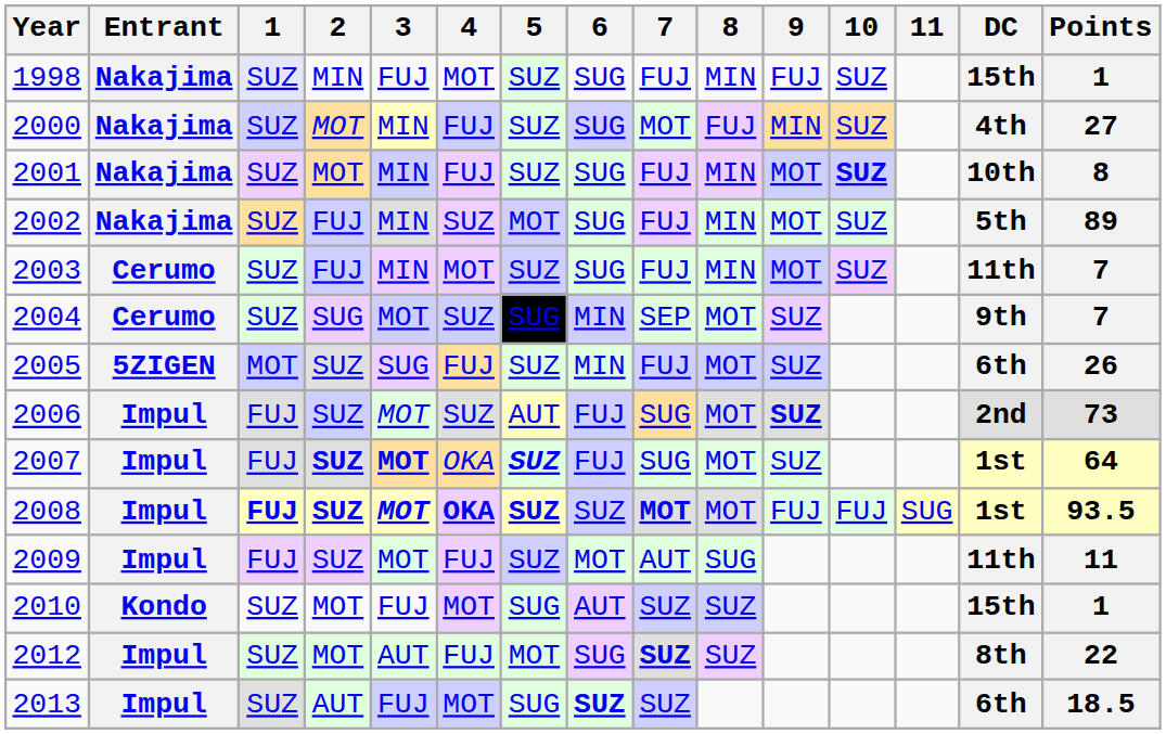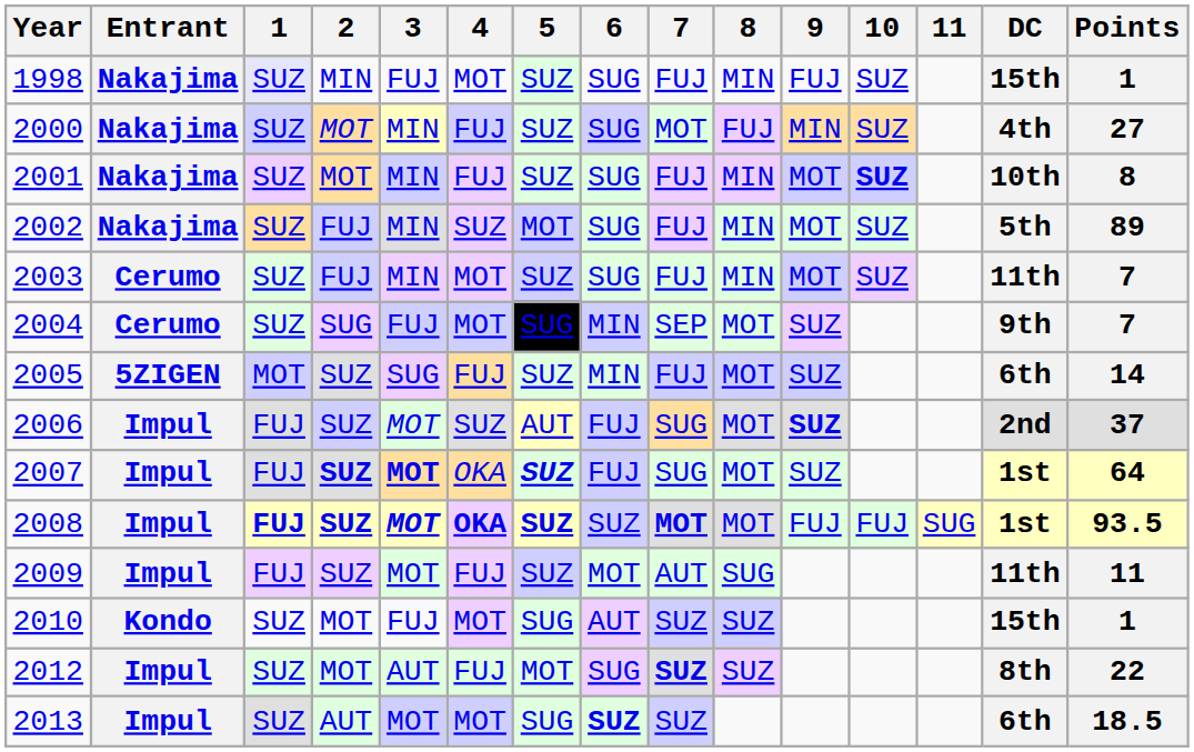 <table class="wikitable" style="text-align:center; font-size:90%">
 <tr>
 <th>Year</th>
 <th>Entrant</th>
 <th>1</th>
 <th>2</th>
 <th>3</th>
 <th>4</th>
 <th>5</th>
 <th>6</th>
 <th>7</th>
 <th>8</th>
 <th>9</th>
 <th>10</th>
 <th>11</th>
 <th>DC</th>
 <th>Points</th>
 </tr>
 <tr>
 <td><a href='#'>1998</a></td>
 <th><a href='#'>Nakajima</a></th>
 <td style="background: lavender;"><a href='#'>SUZ</a></td>
 <td><a href='#'>MIN</a></td>
 <td><a href='#'>FUJ</a></td>
 <td><a href='#'>MOT</a></td>
 <td style="background:#DFFFDF;"><a href='#'>SUZ</a><br></td>
 <td><a href='#'>SUG</a></td>
 <td><a href='#'>FUJ</a></td>
 <td><a href='#'>MIN</a></td>
 <td><a href='#'>FUJ</a></td>
 <td><a href='#'>SUZ</a></td>
 <td></td>
 <th>15th</th>
 <th>1</th>
 </tr>
 <tr>
 <td><a href='#'>2000</a></td>
 <th><a href='#'>Nakajima</a></th>
 <td style="background:#CFCFFF;"><a href='#'>SUZ</a><br></td>
 <td style="background:#FFDF9F;"><em><a href='#'>MOT</a></em><br></td>
 <td style="background:#FFFFBF;"><a href='#'>MIN</a><br></td>
 <td style="background:#CFCFFF;"><a href='#'>FUJ</a><br></td>
 <td style="background:#DFFFDF;"><a href='#'>SUZ</a><br></td>
 <td style="background:#CFCFFF;"><a href='#'>SUG</a><br></td>
 <td style="background:#DFFFDF;"><a href='#'>MOT</a><br></td>
 <td style="background:#EFCFFF;"><a href='#'>FUJ</a><br></td>
 <td style="background:#FFDF9F;"><a href='#'>MIN</a><br></td>
 <td style="background:#FFDF9F;"><a href='#'>SUZ</a><br></td>
 <td></td>
 <th>4th</th>
 <th>27</th>
 </tr>
 <tr>
 <td><a href='#'>2001</a></td>
 <th><a href='#'>Nakajima</a></th>
 <td style="background:#EFCFFF;"><a href='#'>SUZ</a><br></td>
 <td style="background:#FFDF9F;"><a href='#'>MOT</a><br></td>
 <td style="background:#CFCFFF;"><a href='#'>MIN</a><br></td>
 <td style="background:#EFCFFF;"><a href='#'>FUJ</a><br></td>
 <td style="background:#DFFFDF;"><a href='#'>SUZ</a><br></td>
 <td style="background:#DFFFDF;"><a href='#'>SUG</a><br></td>
 <td style="background:#EFCFFF;"><a href='#'>FUJ</a><br></td>
 <td style="background:#EFCFFF;"><a href='#'>MIN</a><br></td>
 <td style="background:#CFCFFF;"><a href='#'>MOT</a><br></td>
 <td style="background:#CFCFFF;"><strong><a href='#'>SUZ</a></strong><br></td>
 <td></td>
 <th>10th</th>
 <th>8</th>
 </tr>
 <tr>
 <td><a href='#'>2002</a></td>
 <th><a href='#'>Nakajima</a></th>
 <td style="background:#FFDF9F;"><a href='#'>SUZ</a><br></td>
 <td style="background:#CFCFFF;"><a href='#'>FUJ</a><br></td>
 <td style="background:#DFDFDF;"><a href='#'>MIN</a><br></td>
 <td style="background:#EFCFFF;"><a href='#'>SUZ</a><br></td>
 <td style="background:#CFCFFF;"><a href='#'>MOT</a><br></td>
 <td style="background:#DFFFDF;"><a href='#'>SUG</a><br></td>
 <td style="background:#EFCFFF;"><a href='#'>FUJ</a><br></td>
 <td style="background:#DFFFDF;"><a href='#'>MIN</a><br></td>
 <td style="background:#DFFFDF;"><a href='#'>MOT</a><br></td>
 <td style="background:#DFFFDF;"><a href='#'>SUZ</a><br></td>
 <td></td>
 <th>5th</th>
 <th>89</th>
 </tr>
 <tr>
 <td><a href='#'>2003</a></td>
 <th><a href='#'>Cerumo</a></th>
 <td style="background:#DFFFDF;"><a href='#'>SUZ</a><br></td>
 <td style="background:#CFCFFF;"><a href='#'>FUJ</a><br></td>
 <td style="background:#EFCFFF;"><a href='#'>MIN</a><br></td>
 <td style="background:#EFCFFF;"><a href='#'>MOT</a><br></td>
 <td style="background:#CFCFFF;"><a href='#'>SUZ</a><br></td>
 <td style="background:#DFFFDF;"><a href='#'>SUG</a><br></td>
 <td style="background:#DFFFDF;"><a href='#'>FUJ</a><br></td>
 <td style="background:#DFFFDF;"><a href='#'>MIN</a><br></td>
 <td style="background:#CFCFFF;"><a href='#'>MOT</a><br></td>
 <td style="background:#EFCFFF;"><a href='#'>SUZ</a><br></td>
 <td></td>
 <th>11th</th>
 <th>7</th>
 </tr>
 <tr>
 <td><a href='#'>2004</a></td>
 <th><a href='#'>Cerumo</a></th>
 <td style="background:#DFFFDF;"><a href='#'>SUZ</a><br></td>
 <td style="background:#EFCFFF;"><a href='#'>SUG</a><br></td>
+<td style="background:#CFCFFF;"><a href='#'>FUJ</a><br></td>
 <td style="background:#CFCFFF;"><a href='#'>MOT</a><br></td>
-<td style="background:#CFCFFF;"><a href='#'>SUZ</a><br></td>
 <td style="background:#000; color:#fff;"><a href='#'><span>SUG</span></a><br></td>
 <td style="background:#CFCFFF;"><a href='#'>MIN</a><br></td>
 <td style="background:#DFFFDF;"><a href='#'>SEP</a><br></td>
 <td style="background:#DFFFDF;"><a href='#'>MOT</a><br></td>
 <td style="background:#EFCFFF;"><a href='#'>SUZ</a><br></td>
 <td></td>
 <td></td>
 <th>9th</th>
 <th>7</th>
 </tr>
 <tr>
 <td><a href='#'>2005</a></td>
 <th><a href='#'>5ZIGEN</a></th>
 <td style="background:#CFCFFF;"><a href='#'>MOT</a><br></td>
 <td style="background:#DFDFDF;"><a href='#'>SUZ</a><br></td>
 <td style="background:#EFCFFF;"><a href='#'>SUG</a><br></td>
 <td style="background:#FFDF9F;"><a href='#'>FUJ</a><br></td>
 <td style="background:#DFFFDF;"><a href='#'>SUZ</a><br></td>
 <td style="background:#DFFFDF;"><a href='#'>MIN</a><br></td>
 <td style="background:#CFCFFF;"><a href='#'>FUJ</a><br></td>
 <td style="background:#CFCFFF;"><a href='#'>MOT</a><br></td>
 <td style="background:#CFCFFF;"><a href='#'>SUZ</a><br></td>
 <td></td>
 <td></td>
 <th>6th</th>
-<th>26</th>
+<th>14</th>
 </tr>
 <tr>
 <td><a href='#'>2006</a></td>
 <th><a href='#'>Impul</a></th>
 <td style="background:#DFDFDF;"><a href='#'>FUJ</a><br></td>
 <td style="background:#CFCFFF;"><a href='#'>SUZ</a><br></td>
 <td style="background:#DFFFDF;"><em><a href='#'>MOT</a></em><br></td>
 <td style="background:#DFDFDF;"><a href='#'>SUZ</a><br></td>
 <td style="background:#FFFFBF;"><a href='#'>AUT</a><br></td>
 <td style="background:#CFCFFF;"><a href='#'>FUJ</a><br></td>
 <td style="background:#FFDF9F;"><a href='#'>SUG</a><br></td>
 <td style="background:#DFDFDF;"><a href='#'>MOT</a><br></td>
 <td style="background:#DFDFDF;"><strong><a href='#'>SUZ</a></strong><br></td>
 <td></td>
 <td></td>
 <td style="background:#DFDFDF;"><strong>2nd</strong></td>
-<td style="background:#DFDFDF;"><strong>73</strong></td>
+<td style="background:#DFDFDF;"><strong>37</strong></td>
 </tr>
 <tr>
 <td><a href='#'>2007</a></td>
 <th><a href='#'>Impul</a></th>
 <td style="background:#DFDFDF;"><a href='#'>FUJ</a><br></td>
 <td style="background:#DFDFDF;"><strong><a href='#'>SUZ</a></strong><br></td>
 <td style="background:#FFDF9F;"><strong><a href='#'>MOT</a></strong><br></td>
 <td style="background:#FFDF9F;"><em><a href='#'>OKA</a></em><br></td>
 <td style="background:#DFFFDF;"><strong><em><a href='#'>SUZ</a></em></strong><br></td>
 <td style="background:#CFCFFF;"><a href='#'>FUJ</a><br></td>
 <td style="background:#DFFFDF;"><a href='#'>SUG</a><br></td>
 <td style="background:#DFFFDF;"><a href='#'>MOT</a><br></td>
 <td style="background:#DFFFDF;"><a href='#'>SUZ</a><br></td>
 <td></td>
 <td></td>
 <td style="background:#FFFFBF;"><strong>1st</strong></td>
 <td style="background:#FFFFBF;"><strong>64</strong></td>
 </tr>
 <tr>
 <td><a href='#'>2008</a></td>
 <th><a href='#'>Impul</a></th>
 <td style="background:#FFFFBF;"><strong><a href='#'>FUJ</a></strong><br></td>
 <td style="background:#FFFFBF;"><strong><a href='#'>SUZ</a></strong><br></td>
 <td style="background:#FFFFBF;"><strong><em><a href='#'>MOT</a></em></strong><br></td>
 <td style="background:#EFCFFF;"><strong><a href='#'>OKA</a></strong><br></td>
 <td style="background:#FFFFBF;"><strong><a href='#'>SUZ</a></strong><br></td>
 <td style="background:#CFCFFF;"><a href='#'>SUZ</a><br></td>
 <td style="background:#DFDFDF;"><strong><a href='#'>MOT</a></strong><br></td>
 <td style="background:#DFDFDF;"><a href='#'>MOT</a><br></td>
 <td style="background:#DFFFDF;"><a href='#'>FUJ</a><br></td>
 <td style="background:#DFFFDF;"><a href='#'>FUJ</a><br></td>
 <td style="background:#FFFFBF;"><a href='#'>SUG</a><br></td>
 <td style="background:#FFFFBF;"><strong>1st</strong></td>
 <td style="background:#FFFFBF;"><strong>93.5</strong></td>
 </tr>
 <tr>
 <td><a href='#'>2009</a></td>
 <th><a href='#'>Impul</a></th>
 <td style="background:#EFCFFF;"><a href='#'>FUJ</a><br></td>
 <td style="background:#EFCFFF;"><a href='#'>SUZ</a><br></td>
 <td style="background:#DFFFDF;"><a href='#'>MOT</a><br></td>
 <td style="background:#EFCFFF;"><a href='#'>FUJ</a><br></td>
 <td style="background:#CFCFFF;"><a href='#'>SUZ</a><br></td>
 <td style="background:#DFFFDF;"><a href='#'>MOT</a><br></td>
 <td style="background:#DFFFDF;"><a href='#'>AUT</a><br></td>
 <td style="background:#DFFFDF;"><a href='#'>SUG</a><br></td>
 <td></td>
 <td></td>
 <td></td>
 <th>11th</th>
 <th>11</th>
 </tr>
 <tr>
 <td><a href='#'>2010</a></td>
 <th><a href='#'>Kondo</a></th>
 <td><a href='#'>SUZ</a></td>
 <td><a href='#'>MOT</a></td>
 <td><a href='#'>FUJ</a></td>
 <td style="background:#EFCFFF;"><a href='#'>MOT</a><br></td>
 <td style="background:#DFFFDF;"><a href='#'>SUG</a><br></td>
 <td style="background:#EFCFFF;"><a href='#'>AUT</a><br></td>
 <td style="background:#CFCFFF;"><a href='#'>SUZ</a><br></td>
 <td style="background:#CFCFFF;"><a href='#'>SUZ</a><br></td>
 <td></td>
 <td></td>
 <td></td>
 <th>15th</th>
 <th>1</th>
 </tr>
 <tr>
 <td><a href='#'>2012</a></td>
 <th><a href='#'>Impul</a></th>
 <td style="background:#DFFFDF;"><a href='#'>SUZ</a><br></td>
 <td style="background:#DFFFDF;"><a href='#'>MOT</a><br></td>
 <td style="background:#DFFFDF;"><a href='#'>AUT</a><br></td>
 <td style="background:#DFFFDF;"><a href='#'>FUJ</a><br></td>
 <td style="background:#DFFFDF;"><a href='#'>MOT</a><br></td>
 <td style="background:#EFCFFF;"><a href='#'>SUG</a><br></td>
 <td style="background:#DFDFDF;"><strong><a href='#'>SUZ</a></strong><br></td>
 <td style="background:#EFCFFF;"><a href='#'>SUZ</a><br></td>
 <td></td>
 <td></td>
 <td></td>
 <th>8th</th>
 <th>22</th>
 </tr>
 <tr>
 <td><a href='#'>2013</a></td>
 <th><a href='#'>Impul</a></th>
 <td style="background:#DFDFDF;"><a href='#'>SUZ</a><br></td>
 <td style="background:#DFFFDF;"><a href='#'>AUT</a><br></td>
-<td style="background:#CFCFFF;"><a href='#'>FUJ</a><br></td>
+<td style="background:#CFCFFF;"><a href='#'>MOT</a><br></td>
 <td style="background:#CFCFFF;"><a href='#'>MOT</a><br></td>
 <td style="background:#DFFFDF;"><a href='#'>SUG</a><br></td>
 <td style="background:#DFFFDF;"><strong><a href='#'>SUZ</a></strong><br></td>
 <td style="background:#CFCFFF;"><a href='#'>SUZ</a><br></td>
 <td></td>
 <td></td>
 <td></td>
 <td></td>
 <th>6th</th>
 <th>18.5</th>
 </tr>
 </table>
